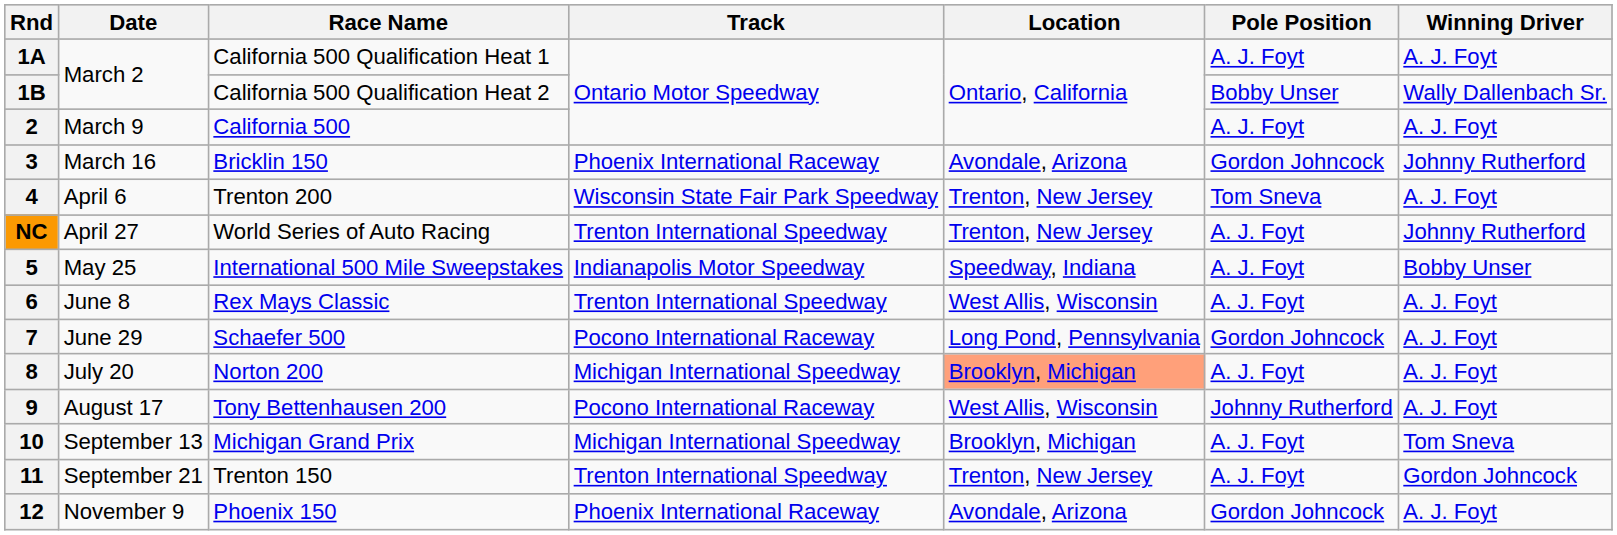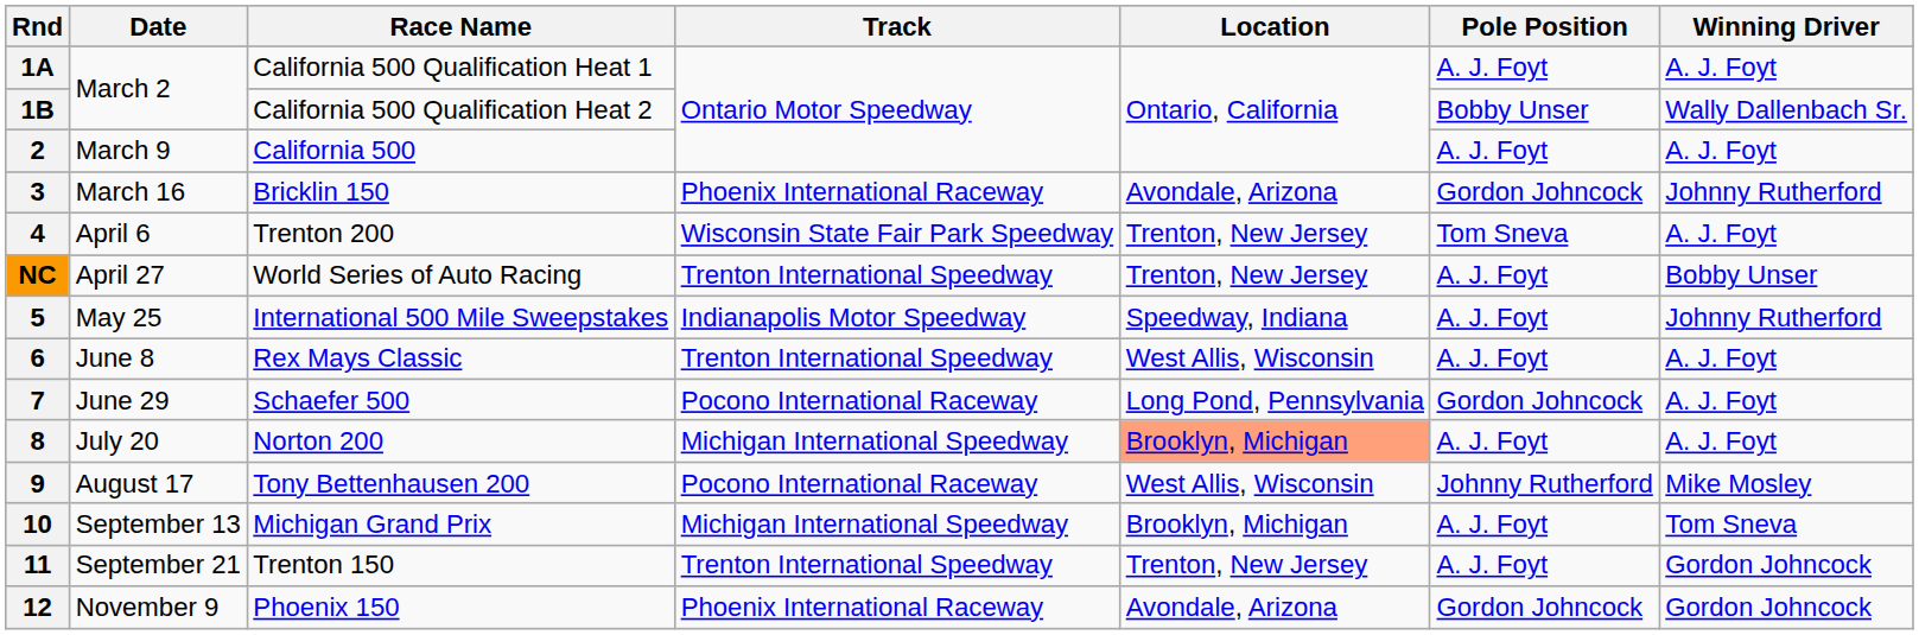 <table class="wikitable" style="font-size:85%">
 <tr>
 <th>Rnd</th>
 <th>Date</th>
 <th>Race Name</th>
 <th>Track</th>
 <th>Location</th>
 <th>Pole Position</th>
 <th>Winning Driver</th>
 </tr>
 <tr>
 <th>1A</th>
 <td rowspan=2>March 2</td>
 <td>California 500 Qualification Heat 1</td>
 <td rowspan=3><a href='#'>Ontario Motor Speedway</a></td>
 <td rowspan=3><a href='#'>Ontario</a>, <a href='#'>California</a></td>
 <td> <a href='#'>A. J. Foyt</a></td>
 <td> <a href='#'>A. J. Foyt</a></td>
 </tr>
 <tr>
 <th>1B</th>
 <td>California 500 Qualification Heat 2</td>
 <td> <a href='#'>Bobby Unser</a></td>
 <td> <a href='#'>Wally Dallenbach Sr.</a></td>
 </tr>
 <tr>
 <th>2</th>
 <td>March 9</td>
 <td><a href='#'>California 500</a></td>
 <td> <a href='#'>A. J. Foyt</a></td>
 <td> <a href='#'>A. J. Foyt</a></td>
 </tr>
 <tr>
 <th>3</th>
 <td>March 16</td>
 <td><a href='#'>Bricklin 150</a></td>
 <td><a href='#'>Phoenix International Raceway</a></td>
 <td><a href='#'>Avondale</a>, <a href='#'>Arizona</a></td>
 <td> <a href='#'>Gordon Johncock</a></td>
 <td> <a href='#'>Johnny Rutherford</a></td>
 </tr>
 <tr>
 <th>4</th>
 <td>April 6</td>
 <td>Trenton 200</td>
 <td><a href='#'>Wisconsin State Fair Park Speedway</a></td>
 <td><a href='#'>Trenton</a>, <a href='#'>New Jersey</a></td>
 <td> <a href='#'>Tom Sneva</a></td>
 <td> <a href='#'>A. J. Foyt</a></td>
 </tr>
 <tr>
 <th style="background:#fb9902; text-align:center;"><strong>NC</strong></th>
 <td>April 27</td>
 <td>World Series of Auto Racing</td>
 <td><a href='#'>Trenton International Speedway</a></td>
 <td><a href='#'>Trenton</a>, <a href='#'>New Jersey</a></td>
 <td> <a href='#'>A. J. Foyt</a></td>
-<td> <a href='#'>Johnny Rutherford</a></td>
+<td> <a href='#'>Bobby Unser</a></td>
 </tr>
 <tr>
 <th>5</th>
 <td>May 25</td>
 <td><a href='#'>International 500 Mile Sweepstakes</a></td>
 <td><a href='#'>Indianapolis Motor Speedway</a></td>
 <td><a href='#'>Speedway</a>, <a href='#'>Indiana</a></td>
 <td> <a href='#'>A. J. Foyt</a></td>
-<td> <a href='#'>Bobby Unser</a></td>
+<td> <a href='#'>Johnny Rutherford</a></td>
 </tr>
 <tr>
 <th>6</th>
 <td>June 8</td>
 <td><a href='#'>Rex Mays Classic</a></td>
 <td><a href='#'>Trenton International Speedway</a></td>
 <td><a href='#'>West Allis</a>, <a href='#'>Wisconsin</a></td>
 <td> <a href='#'>A. J. Foyt</a></td>
 <td> <a href='#'>A. J. Foyt</a></td>
 </tr>
 <tr>
 <th>7</th>
 <td>June 29</td>
 <td><a href='#'>Schaefer 500</a></td>
 <td><a href='#'>Pocono International Raceway</a></td>
 <td><a href='#'>Long Pond</a>, <a href='#'>Pennsylvania</a></td>
 <td> <a href='#'>Gordon Johncock</a></td>
 <td> <a href='#'>A. J. Foyt</a></td>
 </tr>
 <tr>
 <th>8</th>
 <td>July 20</td>
 <td><a href='#'>Norton 200</a></td>
 <td><a href='#'>Michigan International Speedway</a></td>
 <td style="background: lightsalmon;"><a href='#'>Brooklyn</a>, <a href='#'>Michigan</a></td>
 <td> <a href='#'>A. J. Foyt</a></td>
 <td> <a href='#'>A. J. Foyt</a></td>
 </tr>
 <tr>
 <th>9</th>
 <td>August 17</td>
 <td><a href='#'>Tony Bettenhausen 200</a></td>
 <td><a href='#'>Pocono International Raceway</a></td>
 <td><a href='#'>West Allis</a>, <a href='#'>Wisconsin</a></td>
 <td> <a href='#'>Johnny Rutherford</a></td>
-<td> <a href='#'>A. J. Foyt</a></td>
+<td> <a href='#'>Mike Mosley</a></td>
 </tr>
 <tr>
 <th>10</th>
 <td>September 13</td>
 <td><a href='#'>Michigan Grand Prix</a></td>
 <td><a href='#'>Michigan International Speedway</a></td>
 <td><a href='#'>Brooklyn</a>, <a href='#'>Michigan</a></td>
 <td> <a href='#'>A. J. Foyt</a></td>
 <td> <a href='#'>Tom Sneva</a></td>
 </tr>
 <tr>
 <th>11</th>
 <td>September 21</td>
 <td>Trenton 150</td>
 <td><a href='#'>Trenton International Speedway</a></td>
 <td><a href='#'>Trenton</a>, <a href='#'>New Jersey</a></td>
 <td> <a href='#'>A. J. Foyt</a></td>
 <td> <a href='#'>Gordon Johncock</a></td>
 </tr>
 <tr>
 <th>12</th>
 <td>November 9</td>
 <td><a href='#'>Phoenix 150</a></td>
 <td><a href='#'>Phoenix International Raceway</a></td>
 <td><a href='#'>Avondale</a>, <a href='#'>Arizona</a></td>
 <td> <a href='#'>Gordon Johncock</a></td>
-<td> <a href='#'>A. J. Foyt</a></td>
+<td> <a href='#'>Gordon Johncock</a></td>
 </tr>
 </table>
